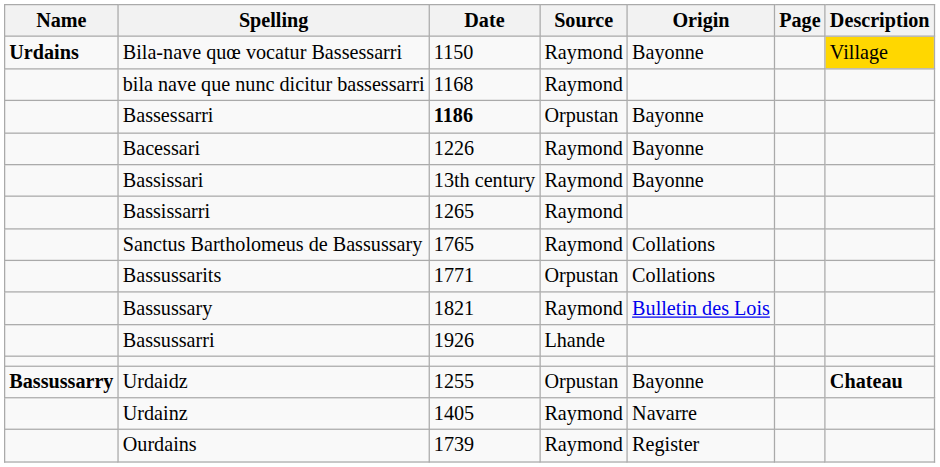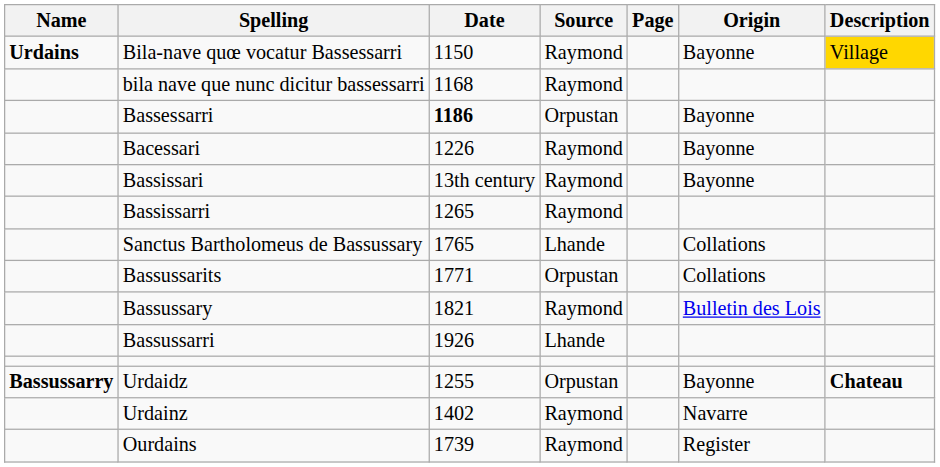 <table class="wikitable">
 <tr>
 <th>Name</th>
 <th>Spelling</th>
 <th>Date</th>
 <th>Source</th>
+<th>Page</th>
 <th>Origin</th>
-<th>Page</th>
 <th>Description</th>
 </tr>
 <tr>
 <td><strong>Urdains</strong></td>
 <td>Bila-nave quœ vocatur Bassessarri</td>
 <td>1150</td>
 <td>Raymond</td>
+<td></td>
 <td>Bayonne</td>
-<td></td>
 <td style="background: gold;">Village</td>
 </tr>
 <tr>
 <td></td>
 <td>bila nave que nunc dicitur bassessarri</td>
 <td>1168</td>
 <td>Raymond</td>
 <td></td>
 <td></td>
 <td></td>
 </tr>
 <tr>
 <td></td>
 <td>Bassessarri</td>
 <td><strong>1186</strong></td>
 <td>Orpustan</td>
+<td></td>
 <td>Bayonne</td>
-<td></td>
 <td></td>
 </tr>
 <tr>
 <td></td>
 <td>Bacessari</td>
 <td>1226</td>
 <td>Raymond</td>
+<td></td>
 <td>Bayonne</td>
-<td></td>
 <td></td>
 </tr>
 <tr>
 <td></td>
 <td>Bassissari</td>
 <td>13th century</td>
 <td>Raymond</td>
+<td></td>
 <td>Bayonne</td>
-<td></td>
 <td></td>
 </tr>
 <tr>
 <td></td>
 <td>Bassissarri</td>
 <td>1265</td>
 <td>Raymond</td>
 <td></td>
 <td></td>
 <td></td>
 </tr>
 <tr>
 <td></td>
 <td>Sanctus Bartholomeus de Bassussary</td>
 <td>1765</td>
-<td>Raymond</td>
+<td>Lhande</td>
+<td></td>
 <td>Collations</td>
-<td></td>
 <td></td>
 </tr>
 <tr>
 <td></td>
 <td>Bassussarits</td>
 <td>1771</td>
 <td>Orpustan</td>
+<td></td>
 <td>Collations</td>
-<td></td>
 <td></td>
 </tr>
 <tr>
 <td></td>
 <td>Bassussary</td>
 <td>1821</td>
 <td>Raymond</td>
+<td></td>
 <td><a href='#'>Bulletin des Lois</a></td>
-<td></td>
 <td></td>
 </tr>
 <tr>
 <td></td>
 <td>Bassussarri</td>
 <td>1926</td>
 <td>Lhande</td>
 <td></td>
 <td></td>
 <td></td>
 </tr>
 <tr>
 <td></td>
 <td></td>
 <td></td>
 <td></td>
 <td></td>
 <td></td>
 <td></td>
 </tr>
 <tr>
 <td><strong>Bassussarry</strong></td>
 <td>Urdaidz</td>
 <td>1255</td>
 <td>Orpustan</td>
+<td></td>
 <td>Bayonne</td>
-<td></td>
 <td><strong>Chateau</strong></td>
 </tr>
 <tr>
 <td></td>
 <td>Urdainz</td>
-<td>1405</td>
+<td>1402</td>
 <td>Raymond</td>
+<td></td>
 <td>Navarre</td>
-<td></td>
 <td></td>
 </tr>
 <tr>
 <td></td>
 <td>Ourdains</td>
 <td>1739</td>
 <td>Raymond</td>
+<td></td>
 <td>Register</td>
-<td></td>
 <td></td>
 </tr>
 </table>
